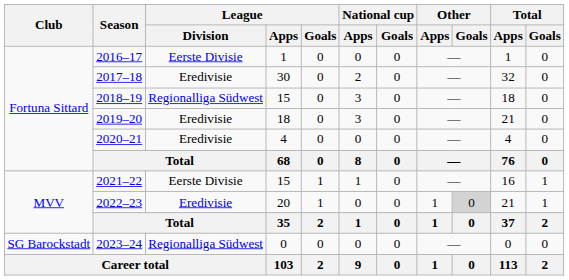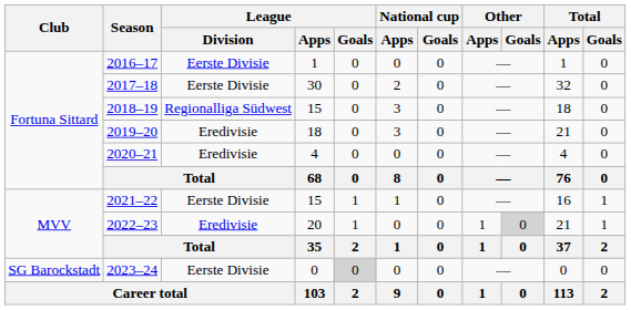 <table class="wikitable" style="text-align:center">
 <tr>
 <th rowspan="2">Club</th>
 <th rowspan="2">Season</th>
 <th colspan="3">League</th>
 <th colspan="2">National cup</th>
 <th colspan="2">Other</th>
 <th colspan="2">Total</th>
 </tr>
 <tr>
 <th>Division</th>
 <th>Apps</th>
 <th>Goals</th>
 <th>Apps</th>
 <th>Goals</th>
 <th>Apps</th>
 <th>Goals</th>
 <th>Apps</th>
 <th>Goals</th>
 </tr>
 <tr>
 <td rowspan="6"><a href='#'>Fortuna Sittard</a></td>
 <td><a href='#'>2016–17</a></td>
 <td><a href='#'>Eerste Divisie</a></td>
 <td>1</td>
 <td>0</td>
 <td>0</td>
 <td>0</td>
 <td colspan="2">—</td>
 <td>1</td>
 <td>0</td>
 </tr>
 <tr>
 <td><a href='#'>2017–18</a></td>
-<td>Eredivisie</td>
+<td>Eerste Divisie</td>
 <td>30</td>
 <td>0</td>
 <td>2</td>
 <td>0</td>
 <td colspan="2">—</td>
 <td>32</td>
 <td>0</td>
 </tr>
 <tr>
 <td><a href='#'>2018–19</a></td>
 <td><a href='#'>Regionalliga Südwest</a></td>
 <td>15</td>
 <td>0</td>
 <td>3</td>
 <td>0</td>
 <td colspan="2">—</td>
 <td>18</td>
 <td>0</td>
 </tr>
 <tr>
 <td><a href='#'>2019–20</a></td>
 <td>Eredivisie</td>
 <td>18</td>
 <td>0</td>
 <td>3</td>
 <td>0</td>
 <td colspan="2">—</td>
 <td>21</td>
 <td>0</td>
 </tr>
 <tr>
 <td><a href='#'>2020–21</a></td>
 <td>Eredivisie</td>
 <td>4</td>
 <td>0</td>
 <td>0</td>
 <td>0</td>
 <td colspan="2">—</td>
 <td>4</td>
 <td>0</td>
 </tr>
 <tr>
 <th colspan="2">Total</th>
 <th>68</th>
 <th>0</th>
 <th>8</th>
 <th>0</th>
 <th colspan="2">—</th>
 <th>76</th>
 <th>0</th>
 </tr>
 <tr>
 <td rowspan="3"><a href='#'>MVV</a></td>
 <td><a href='#'>2021–22</a></td>
 <td>Eerste Divisie</td>
 <td>15</td>
 <td>1</td>
 <td>1</td>
 <td>0</td>
 <td colspan="2">—</td>
 <td>16</td>
 <td>1</td>
 </tr>
 <tr>
 <td><a href='#'>2022–23</a></td>
 <td><a href='#'>Eredivisie</a></td>
 <td>20</td>
 <td>1</td>
 <td>0</td>
 <td>0</td>
 <td>1</td>
 <td style="background: lightgrey;">0</td>
 <td>21</td>
 <td>1</td>
 </tr>
 <tr>
 <th colspan="2">Total</th>
 <th>35</th>
 <th>2</th>
 <th>1</th>
 <th>0</th>
 <th>1</th>
 <th>0</th>
 <th>37</th>
 <th>2</th>
 </tr>
 <tr>
 <td rowspan="1"><a href='#'>SG Barockstadt</a></td>
 <td><a href='#'>2023–24</a></td>
-<td><a href='#'>Regionalliga Südwest</a></td>
+<td>Eerste Divisie</td>
 <td>0</td>
-<td>0</td>
+<td style="background: lightgrey;">0</td>
 <td>0</td>
 <td>0</td>
 <td colspan="2">—</td>
 <td>0</td>
 <td>0</td>
 </tr>
 <tr>
 <th colspan="3">Career total</th>
 <th>103</th>
 <th>2</th>
 <th>9</th>
 <th>0</th>
 <th>1</th>
 <th>0</th>
 <th>113</th>
 <th>2</th>
 </tr>
 </table>
